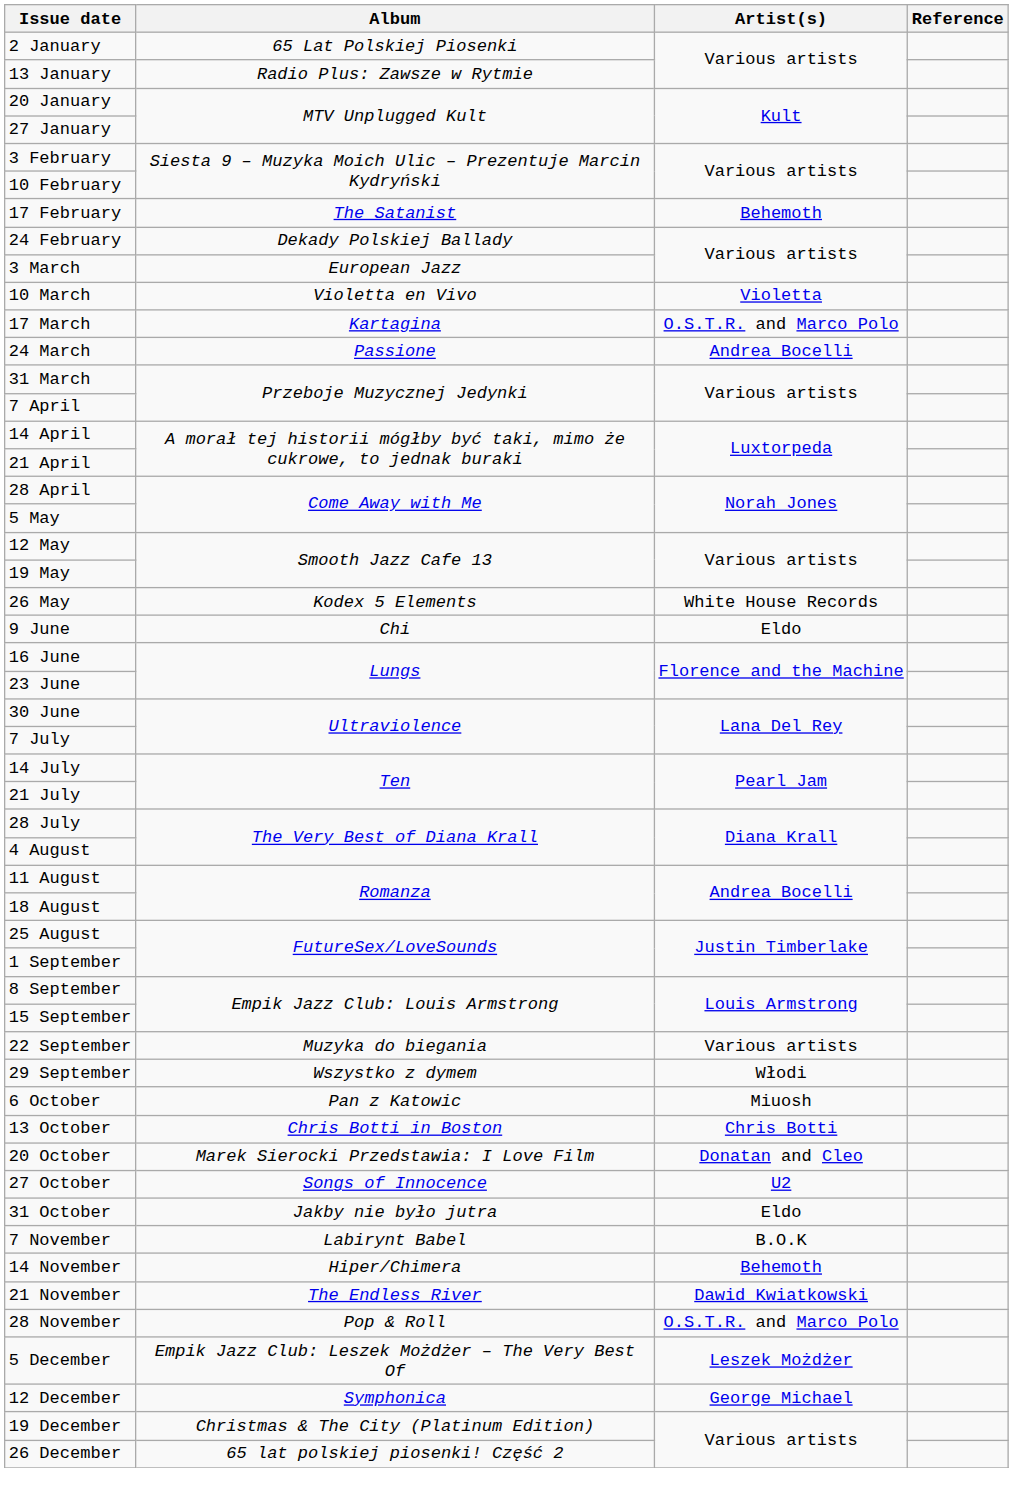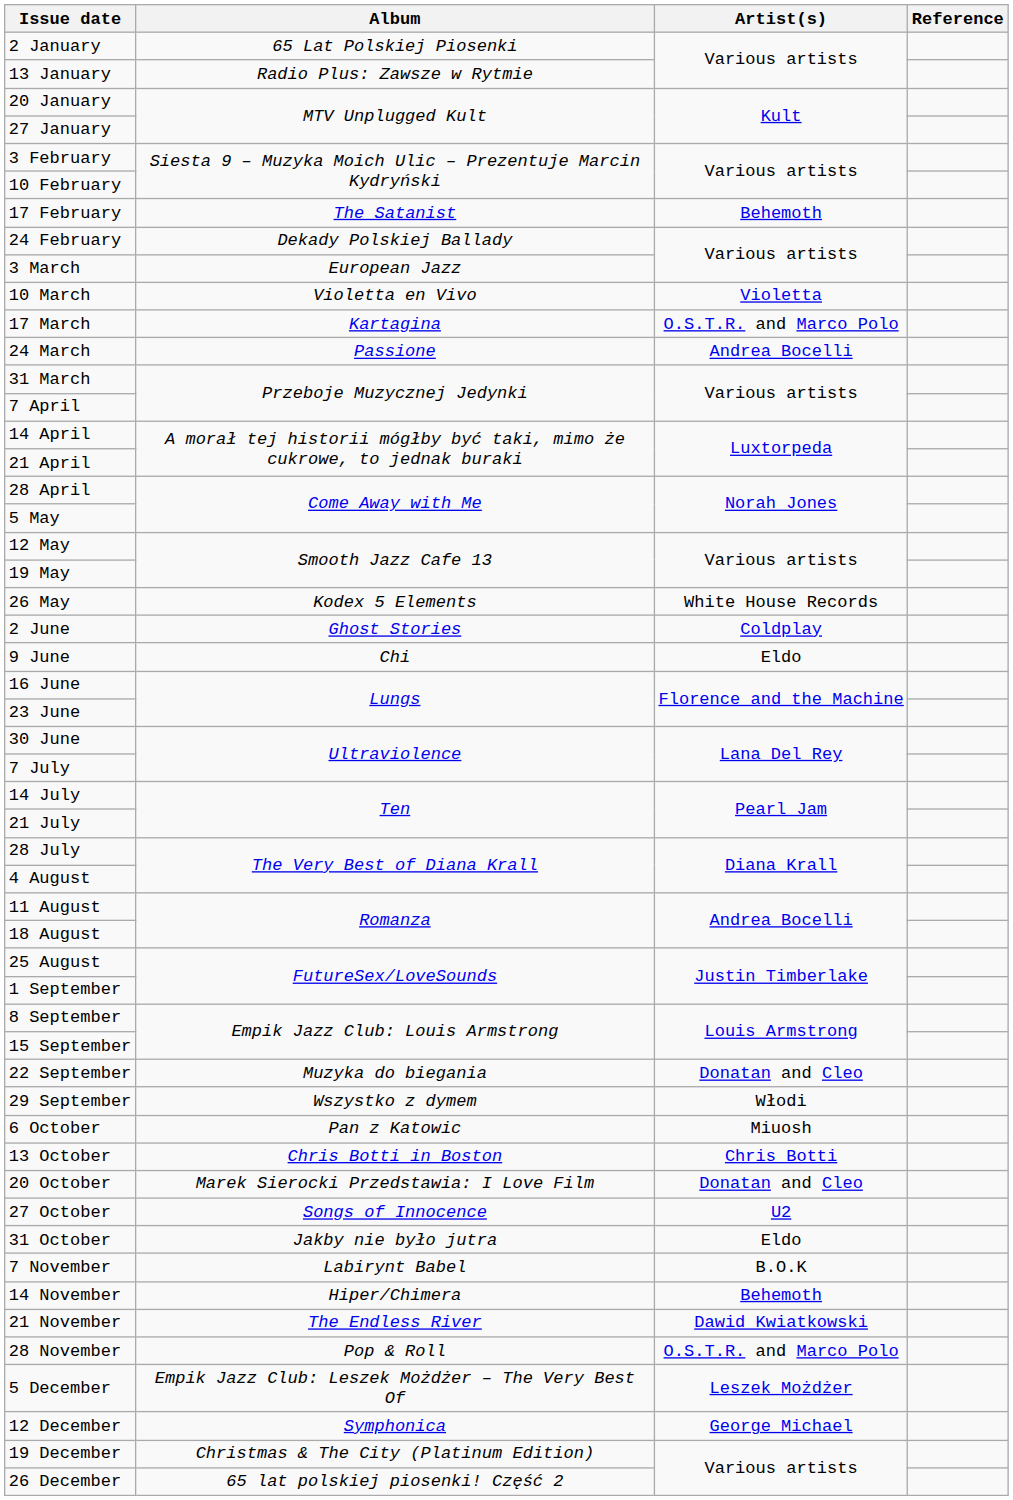 <table class="wikitable">
 <tr>
 <th>Issue date</th>
 <th style="width:30em;">Album</th>
 <th>Artist(s)</th>
 <th>Reference</th>
 </tr>
 <tr>
 <td>2 January</td>
 <td align="center"><em>65 Lat Polskiej Piosenki</em></td>
 <td align="center" rowspan="2">Various artists</td>
 <td align="center"></td>
 </tr>
 <tr>
 <td>13 January</td>
 <td align="center"><em>Radio Plus: Zawsze w Rytmie</em></td>
 <td align="center"></td>
 </tr>
 <tr>
 <td>20 January</td>
 <td align="center" rowspan="2"><em>MTV Unplugged Kult</em></td>
 <td align="center" rowspan="2"><a href='#'>Kult</a></td>
 <td align="center"></td>
 </tr>
 <tr>
 <td>27 January</td>
 <td align="center"></td>
 </tr>
 <tr>
 <td>3 February</td>
 <td align="center" rowspan="2"><em>Siesta 9 – Muzyka Moich Ulic – Prezentuje Marcin Kydryński</em></td>
 <td align="center" rowspan="2">Various artists</td>
 <td align="center"></td>
 </tr>
 <tr>
 <td>10 February</td>
 <td align="center"></td>
 </tr>
 <tr>
 <td>17 February</td>
 <td align="center"><em><a href='#'>The Satanist</a></em></td>
 <td align="center"><a href='#'>Behemoth</a></td>
 <td align="center"></td>
 </tr>
 <tr>
 <td>24 February</td>
 <td align="center"><em>Dekady Polskiej Ballady</em></td>
 <td align="center" rowspan="2">Various artists</td>
 <td align="center"></td>
 </tr>
 <tr>
 <td>3 March</td>
 <td align="center"><em>European Jazz</em></td>
 <td align="center"></td>
 </tr>
 <tr>
 <td>10 March</td>
 <td align="center"><em>Violetta en Vivo</em></td>
 <td align="center"><a href='#'>Violetta</a></td>
 <td align="center"></td>
 </tr>
 <tr>
 <td>17 March</td>
 <td align="center"><em><a href='#'>Kartagina</a></em></td>
 <td align="center"><a href='#'>O.S.T.R.</a> and <a href='#'>Marco Polo</a></td>
 <td align="center"></td>
 </tr>
 <tr>
 <td>24 March</td>
 <td align="center"><em><a href='#'>Passione</a></em></td>
 <td align="center"><a href='#'>Andrea Bocelli</a></td>
 <td align="center"></td>
 </tr>
 <tr>
 <td>31 March</td>
 <td align="center" rowspan="2"><em>Przeboje Muzycznej Jedynki</em></td>
 <td align="center" rowspan="2">Various artists</td>
 <td align="center"></td>
 </tr>
 <tr>
 <td>7 April</td>
 <td align="center"></td>
 </tr>
 <tr>
 <td>14 April</td>
 <td align="center" rowspan="2"><em>A morał tej historii mógłby być taki, mimo że cukrowe, to jednak buraki</em></td>
 <td align="center" rowspan="2"><a href='#'>Luxtorpeda</a></td>
 <td align="center"></td>
 </tr>
 <tr>
 <td>21 April</td>
 <td align="center"></td>
 </tr>
 <tr>
 <td>28 April</td>
 <td align="center" rowspan="2"><em><a href='#'>Come Away with Me</a></em></td>
 <td align="center" rowspan="2"><a href='#'>Norah Jones</a></td>
 <td align="center"></td>
 </tr>
 <tr>
 <td>5 May</td>
 <td align="center"></td>
 </tr>
 <tr>
 <td>12 May</td>
 <td align="center" rowspan="2"><em>Smooth Jazz Cafe 13</em></td>
 <td align="center" rowspan="2">Various artists</td>
 <td align="center"></td>
 </tr>
 <tr>
 <td>19 May</td>
 <td align="center"></td>
 </tr>
 <tr>
 <td>26 May</td>
 <td align="center"><em>Kodex 5 Elements</em></td>
 <td align="center">White House Records</td>
 <td align="center"></td>
 </tr>
 <tr>
+<td>2 June</td>
+<td align="center"><em><a href='#'>Ghost Stories</a></em></td>
+<td align="center"><a href='#'>Coldplay</a></td>
+<td align="center"></td>
+</tr>
+<tr>
 <td>9 June</td>
 <td align="center"><em>Chi</em></td>
 <td align="center">Eldo</td>
 <td align="center"></td>
 </tr>
 <tr>
 <td>16 June</td>
 <td align="center" rowspan="2"><em><a href='#'>Lungs</a></em></td>
 <td align="center" rowspan="2"><a href='#'>Florence and the Machine</a></td>
 <td align="center"></td>
 </tr>
 <tr>
 <td>23 June</td>
 <td align="center"></td>
 </tr>
 <tr>
 <td>30 June</td>
 <td align="center" rowspan="2"><em><a href='#'>Ultraviolence</a></em></td>
 <td align="center" rowspan="2"><a href='#'>Lana Del Rey</a></td>
 <td align="center"></td>
 </tr>
 <tr>
 <td>7 July</td>
 <td align="center"></td>
 </tr>
 <tr>
 <td>14 July</td>
 <td align="center" rowspan="2"><em><a href='#'>Ten</a></em></td>
 <td align="center" rowspan="2"><a href='#'>Pearl Jam</a></td>
 <td align="center"></td>
 </tr>
 <tr>
 <td>21 July</td>
 <td align="center"></td>
 </tr>
 <tr>
 <td>28 July</td>
 <td align="center" rowspan="2"><em><a href='#'>The Very Best of Diana Krall</a></em></td>
 <td align="center" rowspan="2"><a href='#'>Diana Krall</a></td>
 <td align="center"></td>
 </tr>
 <tr>
 <td>4 August</td>
 <td align="center"></td>
 </tr>
 <tr>
 <td>11 August</td>
 <td align="center" rowspan="2"><em><a href='#'>Romanza</a></em></td>
 <td align="center" rowspan="2"><a href='#'>Andrea Bocelli</a></td>
 <td align="center"></td>
 </tr>
 <tr>
 <td>18 August</td>
 <td align="center"></td>
 </tr>
 <tr>
 <td>25 August</td>
 <td align="center" rowspan="2"><em><a href='#'>FutureSex/LoveSounds</a></em></td>
 <td align="center" rowspan="2"><a href='#'>Justin Timberlake</a></td>
 <td align="center"></td>
 </tr>
 <tr>
 <td>1 September</td>
 <td align="center"></td>
 </tr>
 <tr>
 <td>8 September</td>
 <td align="center" rowspan="2"><em>Empik Jazz Club: Louis Armstrong</em></td>
 <td align="center" rowspan="2"><a href='#'>Louis Armstrong</a></td>
 <td align="center"></td>
 </tr>
 <tr>
 <td>15 September</td>
 <td align="center"></td>
 </tr>
 <tr>
 <td>22 September</td>
 <td align="center"><em>Muzyka do biegania</em></td>
-<td align="center">Various artists</td>
+<td align="center"><a href='#'>Donatan</a> and <a href='#'>Cleo</a></td>
 <td align="center"></td>
 </tr>
 <tr>
 <td>29 September</td>
 <td align="center"><em>Wszystko z dymem</em></td>
 <td align="center">Włodi</td>
 <td align="center"></td>
 </tr>
 <tr>
 <td>6 October</td>
 <td align="center"><em>Pan z Katowic</em></td>
 <td align="center">Miuosh</td>
 <td align="center"></td>
 </tr>
 <tr>
 <td>13 October</td>
 <td align="center"><em><a href='#'>Chris Botti in Boston</a></em></td>
 <td align="center"><a href='#'>Chris Botti</a></td>
 <td align="center"></td>
 </tr>
 <tr>
 <td>20 October</td>
 <td align="center"><em>Marek Sierocki Przedstawia: I Love Film</em></td>
 <td align="center"><a href='#'>Donatan</a> and <a href='#'>Cleo</a></td>
 <td align="center"></td>
 </tr>
 <tr>
 <td>27 October</td>
 <td align="center"><em><a href='#'>Songs of Innocence</a></em></td>
 <td align="center"><a href='#'>U2</a></td>
 <td align="center"></td>
 </tr>
 <tr>
 <td>31 October</td>
 <td align="center"><em>Jakby nie było jutra</em></td>
 <td align="center">Eldo</td>
 <td align="center"></td>
 </tr>
 <tr>
 <td>7 November</td>
 <td align="center"><em>Labirynt Babel</em></td>
 <td align="center">B.O.K</td>
 <td align="center"></td>
 </tr>
 <tr>
 <td>14 November</td>
 <td align="center"><em>Hiper/Chimera</em></td>
 <td align="center"><a href='#'>Behemoth</a></td>
 <td align="center"></td>
 </tr>
 <tr>
 <td>21 November</td>
 <td align="center"><em><a href='#'>The Endless River</a></em></td>
 <td align="center"><a href='#'>Dawid Kwiatkowski</a></td>
 <td align="center"></td>
 </tr>
 <tr>
 <td>28 November</td>
 <td align="center"><em>Pop & Roll</em></td>
 <td align="center"><a href='#'>O.S.T.R.</a> and <a href='#'>Marco Polo</a></td>
 <td align="center"></td>
 </tr>
 <tr>
 <td>5 December</td>
 <td align="center"><em>Empik Jazz Club: Leszek Możdżer – The Very Best Of</em></td>
 <td align="center"><a href='#'>Leszek Możdżer</a></td>
 <td align="center"></td>
 </tr>
 <tr>
 <td>12 December</td>
 <td align="center"><em><a href='#'>Symphonica</a></em></td>
 <td align="center"><a href='#'>George Michael</a></td>
 <td align="center"></td>
 </tr>
 <tr>
 <td>19 December</td>
 <td align="center"><em>Christmas & The City (Platinum Edition)</em></td>
 <td align="center" rowspan="2">Various artists</td>
 <td align="center"></td>
 </tr>
 <tr>
 <td>26 December</td>
 <td align="center"><em>65 lat polskiej piosenki! Część 2</em></td>
 <td align="center"></td>
 </tr>
 </table>
